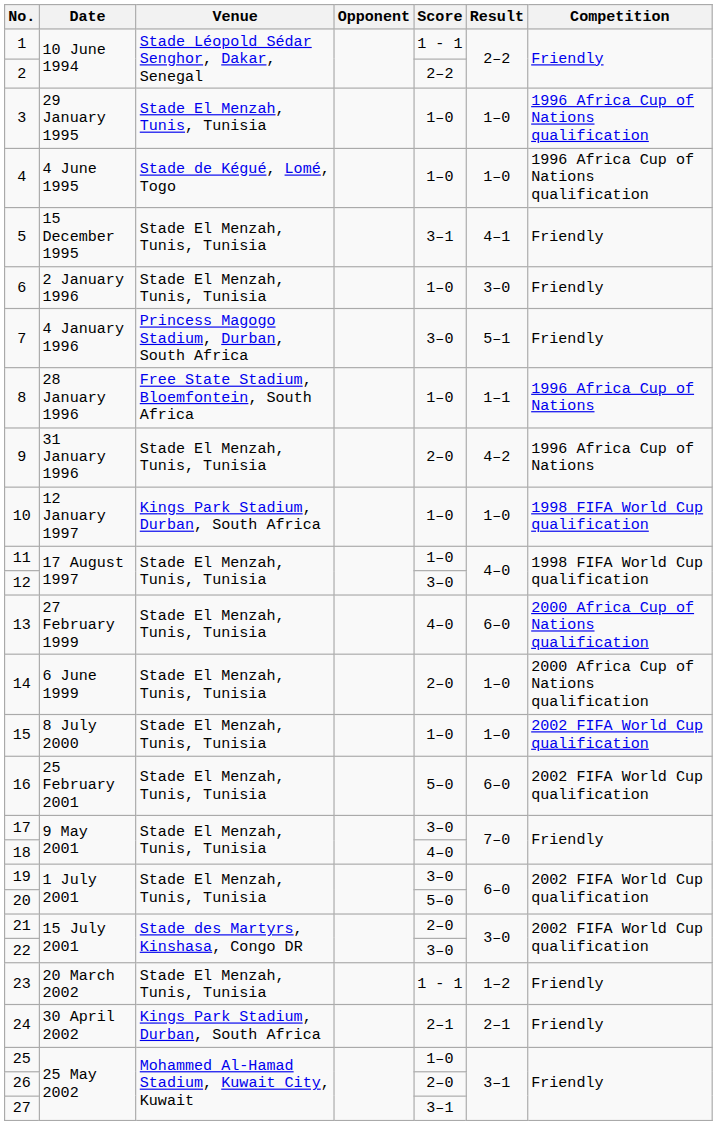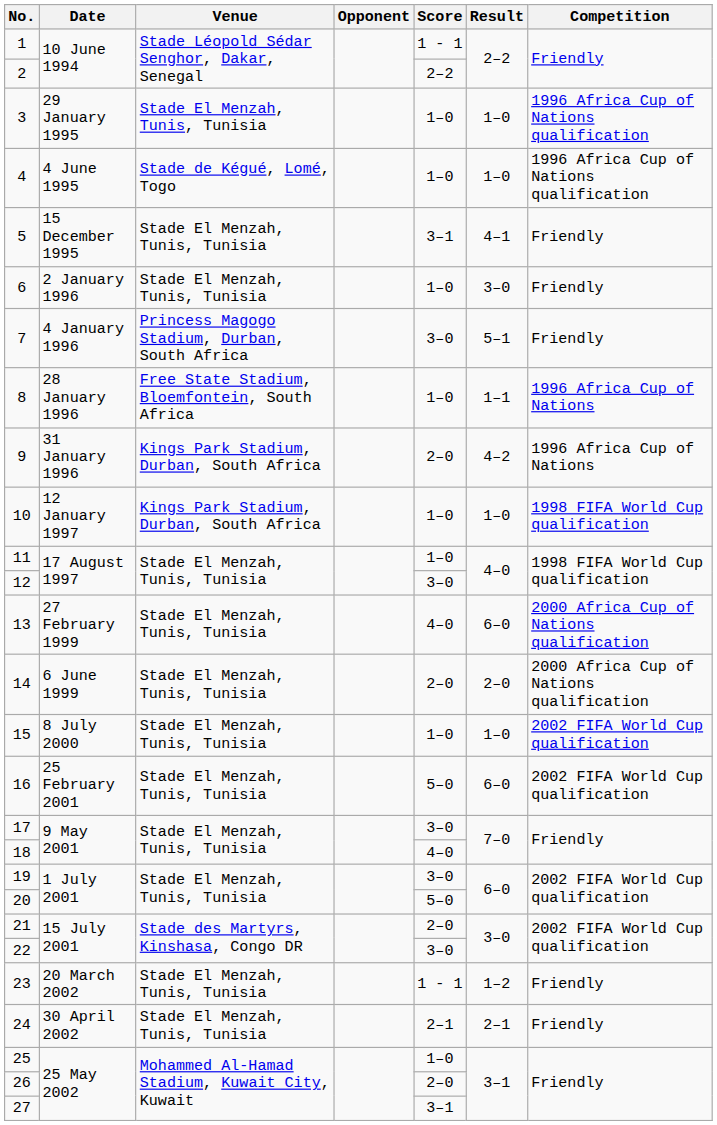 <table class="wikitable sortable">
 <tr>
 <th scope="col">No.</th>
 <th scope="col">Date</th>
 <th scope="col">Venue</th>
 <th scope="col">Opponent</th>
 <th scope="col">Score</th>
 <th scope="col">Result</th>
 <th scope="col">Competition</th>
 </tr>
 <tr>
 <td align="center">1</td>
 <td rowspan="2">10 June 1994</td>
 <td rowspan="2"><a href='#'>Stade Léopold Sédar Senghor</a>, <a href='#'>Dakar</a>, Senegal</td>
 <td rowspan="2"></td>
 <td align="center">1 - 1</td>
 <td rowspan="2" style="text-align:center">2–2</td>
 <td rowspan="2"><a href='#'>Friendly</a></td>
 </tr>
 <tr>
 <td align="center">2</td>
 <td align="center">2–2</td>
 </tr>
 <tr>
 <td align="center">3</td>
 <td>29 January 1995</td>
 <td><a href='#'>Stade El Menzah</a>, <a href='#'>Tunis</a>, Tunisia</td>
 <td></td>
 <td align="center">1–0</td>
 <td align="center">1–0</td>
 <td><a href='#'>1996 Africa Cup of Nations qualification</a></td>
 </tr>
 <tr>
 <td align="center">4</td>
 <td>4 June 1995</td>
 <td><a href='#'>Stade de Kégué</a>, <a href='#'>Lomé</a>, Togo</td>
 <td></td>
 <td align="center">1–0</td>
 <td align="center">1–0</td>
 <td>1996 Africa Cup of Nations qualification</td>
 </tr>
 <tr>
 <td align="center">5</td>
 <td>15 December 1995</td>
 <td>Stade El Menzah, Tunis, Tunisia</td>
 <td></td>
 <td align="center">3–1</td>
 <td align="center">4–1</td>
 <td>Friendly</td>
 </tr>
 <tr>
 <td align="center">6</td>
 <td>2 January 1996</td>
 <td>Stade El Menzah, Tunis, Tunisia</td>
 <td></td>
 <td align="center">1–0</td>
 <td align="center">3–0</td>
 <td>Friendly</td>
 </tr>
 <tr>
 <td align="center">7</td>
 <td>4 January 1996</td>
 <td><a href='#'>Princess Magogo Stadium</a>, <a href='#'>Durban</a>, South Africa</td>
 <td></td>
 <td align="center">3–0</td>
 <td align="center">5–1</td>
 <td>Friendly</td>
 </tr>
 <tr>
 <td align="center">8</td>
 <td>28 January 1996</td>
 <td><a href='#'>Free State Stadium</a>, <a href='#'>Bloemfontein</a>, South Africa</td>
 <td></td>
 <td align="center">1–0</td>
 <td align="center">1–1</td>
 <td><a href='#'>1996 Africa Cup of Nations</a></td>
 </tr>
 <tr>
 <td align="center">9</td>
 <td>31 January 1996</td>
-<td>Stade El Menzah, Tunis, Tunisia</td>
+<td><a href='#'>Kings Park Stadium</a>, <a href='#'>Durban</a>, South Africa</td>
 <td></td>
 <td align="center">2–0</td>
 <td align="center">4–2</td>
 <td>1996 Africa Cup of Nations</td>
 </tr>
 <tr>
 <td align="center">10</td>
 <td>12 January 1997</td>
 <td><a href='#'>Kings Park Stadium</a>, <a href='#'>Durban</a>, South Africa</td>
 <td></td>
 <td align="center">1–0</td>
 <td align="center">1–0</td>
 <td><a href='#'>1998 FIFA World Cup qualification</a></td>
 </tr>
 <tr>
 <td align="center">11</td>
 <td rowspan="2">17 August 1997</td>
 <td rowspan="2">Stade El Menzah, Tunis, Tunisia</td>
 <td rowspan="2"></td>
 <td align="center">1–0</td>
 <td rowspan="2" style="text-align:center">4–0</td>
 <td rowspan="2">1998 FIFA World Cup qualification</td>
 </tr>
 <tr>
 <td align="center">12</td>
 <td align="center">3–0</td>
 </tr>
 <tr>
 <td align="center">13</td>
 <td>27 February 1999</td>
 <td>Stade El Menzah, Tunis, Tunisia</td>
 <td></td>
 <td align="center">4–0</td>
 <td align="center">6–0</td>
 <td><a href='#'>2000 Africa Cup of Nations qualification</a></td>
 </tr>
 <tr>
 <td align="center">14</td>
 <td>6 June 1999</td>
 <td>Stade El Menzah, Tunis, Tunisia</td>
 <td></td>
 <td align="center">2–0</td>
-<td align="center">1–0</td>
+<td align="center">2–0</td>
 <td>2000 Africa Cup of Nations qualification</td>
 </tr>
 <tr>
 <td align="center">15</td>
 <td>8 July 2000</td>
 <td>Stade El Menzah, Tunis, Tunisia</td>
 <td></td>
 <td align="center">1–0</td>
 <td align="center">1–0</td>
 <td><a href='#'>2002 FIFA World Cup qualification</a></td>
 </tr>
 <tr>
 <td align="center">16</td>
 <td>25 February 2001</td>
 <td>Stade El Menzah, Tunis, Tunisia</td>
 <td></td>
 <td align="center">5–0</td>
 <td align="center">6–0</td>
 <td>2002 FIFA World Cup qualification</td>
 </tr>
 <tr>
 <td align="center">17</td>
 <td rowspan="2">9 May 2001</td>
 <td rowspan="2">Stade El Menzah, Tunis, Tunisia</td>
 <td rowspan="2"></td>
 <td align="center">3–0</td>
 <td rowspan="2" style="text-align:center">7–0</td>
 <td rowspan="2">Friendly</td>
 </tr>
 <tr>
 <td align="center">18</td>
 <td align="center">4–0</td>
 </tr>
 <tr>
 <td align="center">19</td>
 <td rowspan="2">1 July 2001</td>
 <td rowspan="2">Stade El Menzah, Tunis, Tunisia</td>
 <td rowspan="2"></td>
 <td align="center">3–0</td>
 <td rowspan="2" style="text-align:center">6–0</td>
 <td rowspan="2">2002 FIFA World Cup qualification</td>
 </tr>
 <tr>
 <td align="center">20</td>
 <td align="center">5–0</td>
 </tr>
 <tr>
 <td align="center">21</td>
 <td rowspan="2">15 July 2001</td>
 <td rowspan="2"><a href='#'>Stade des Martyrs</a>, <a href='#'>Kinshasa</a>, Congo DR</td>
 <td rowspan="2"></td>
 <td align="center">2–0</td>
 <td rowspan="2" style="text-align:center">3–0</td>
 <td rowspan="2">2002 FIFA World Cup qualification</td>
 </tr>
 <tr>
 <td align="center">22</td>
 <td align="center">3–0</td>
 </tr>
 <tr>
 <td align="center">23</td>
 <td>20 March 2002</td>
 <td>Stade El Menzah, Tunis, Tunisia</td>
 <td></td>
 <td align="center">1 - 1</td>
 <td align="center">1–2</td>
 <td>Friendly</td>
 </tr>
 <tr>
 <td align="center">24</td>
 <td>30 April 2002</td>
-<td><a href='#'>Kings Park Stadium</a>, <a href='#'>Durban</a>, South Africa</td>
+<td>Stade El Menzah, Tunis, Tunisia</td>
 <td></td>
 <td align="center">2–1</td>
 <td align="center">2–1</td>
 <td>Friendly</td>
 </tr>
 <tr>
 <td align="center">25</td>
 <td rowspan="3">25 May 2002</td>
 <td rowspan="3"><a href='#'>Mohammed Al-Hamad Stadium</a>, <a href='#'>Kuwait City</a>, Kuwait</td>
 <td rowspan="3"></td>
 <td align="center">1–0</td>
 <td rowspan="3" style="text-align:center">3–1</td>
 <td rowspan="3">Friendly</td>
 </tr>
 <tr>
 <td align="center">26</td>
 <td align="center">2–0</td>
 </tr>
 <tr>
 <td align="center">27</td>
 <td align="center">3–1</td>
 </tr>
 </table>
